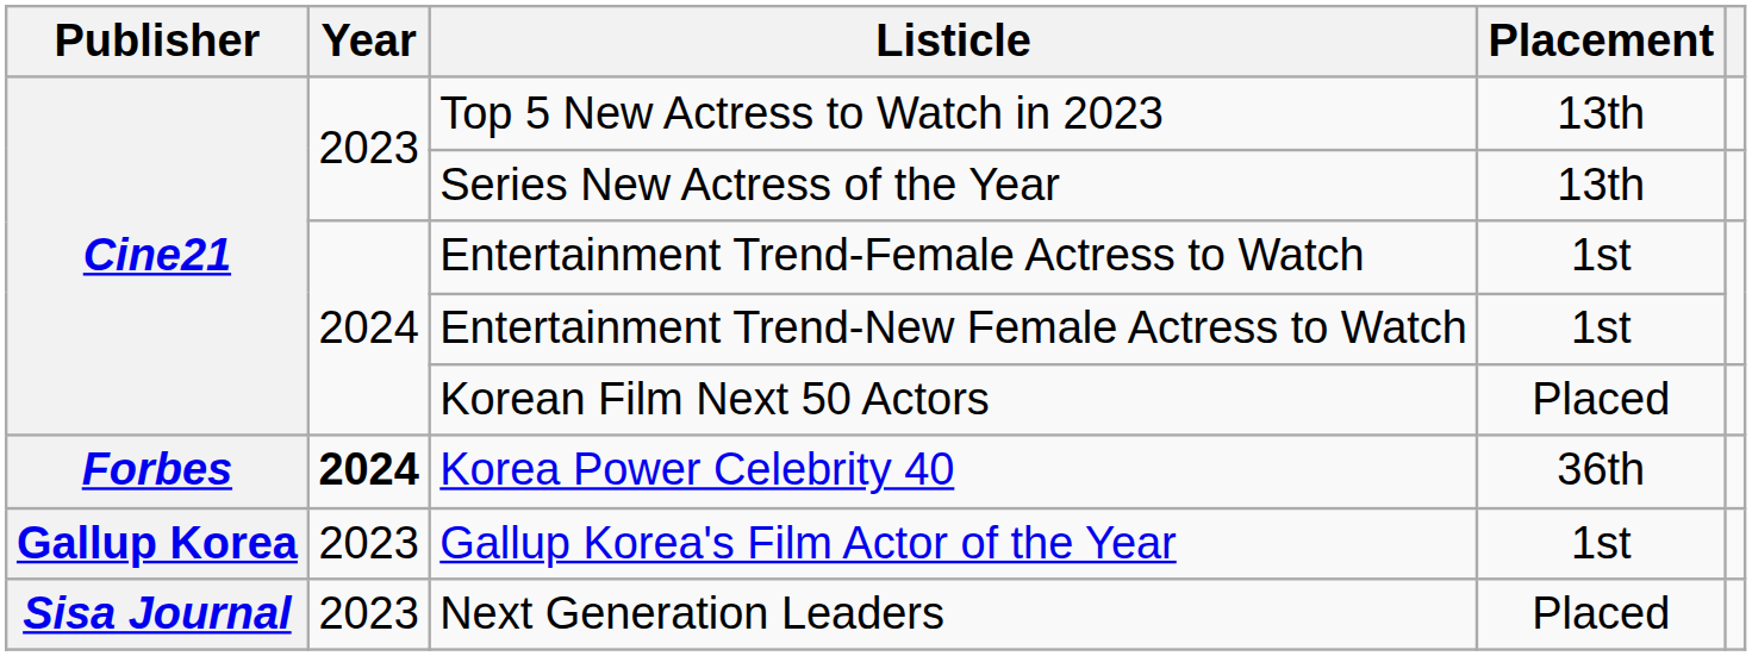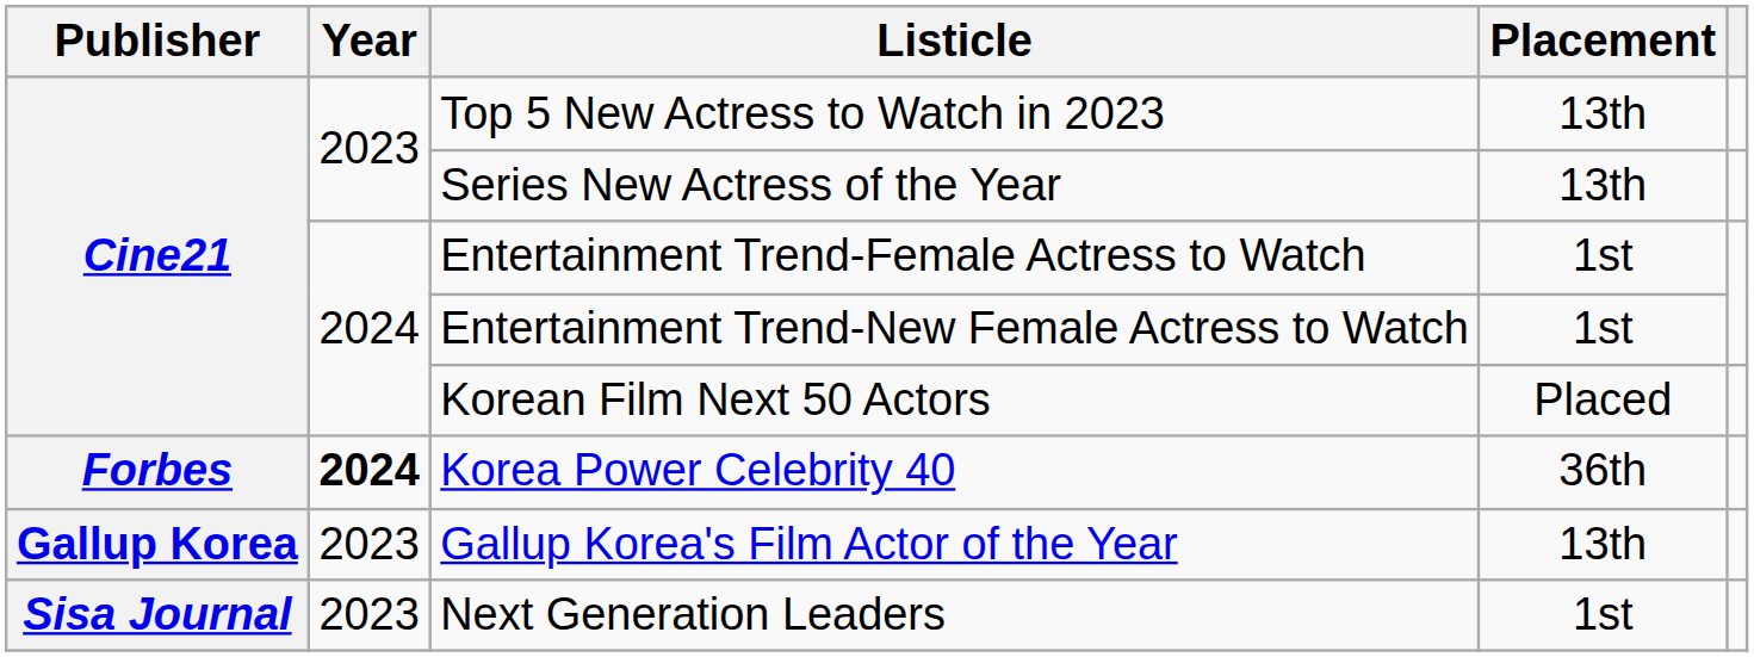 <table class="wikitable plainrowheaders sortable" style="text-align:center">
 <tr>
 <th scope="col">Publisher</th>
 <th scope="col">Year</th>
 <th scope="col">Listicle</th>
 <th scope="col">Placement</th>
 <th scope="col" class="unsortable"></th>
 </tr>
 <tr>
 <th scope="row" rowspan="5"><em><a href='#'>Cine21</a></em></th>
 <td rowspan="2">2023</td>
 <td style="text-align:left">Top 5 New Actress to Watch in 2023</td>
 <td style="text-align:center">13th</td>
 <td></td>
 </tr>
 <tr>
 <td style="text-align:left">Series New Actress of the Year</td>
 <td style="text-align:center">13th</td>
 <td></td>
 </tr>
 <tr>
 <td rowspan="3">2024</td>
 <td style="text-align:left">Entertainment Trend-Female Actress to Watch</td>
 <td style="text-align:center">1st</td>
 <td rowspan="2"></td>
 </tr>
 <tr>
 <td style="text-align:left">Entertainment Trend-New Female Actress to Watch</td>
 <td style="text-align:center">1st</td>
 </tr>
 <tr>
 <td style="text-align:left">Korean Film Next 50 Actors</td>
 <td style="text-align:center">Placed</td>
 <td></td>
 </tr>
 <tr>
 <th scope="row"><em><a href='#'>Forbes</a></em></th>
 <td><strong>2024</strong></td>
 <td style="text-align:left"><a href='#'>Korea Power Celebrity 40</a></td>
 <td style="text-align:center">36th</td>
 <td></td>
 </tr>
 <tr>
 <th scope="row"><a href='#'>Gallup Korea</a></th>
 <td>2023</td>
 <td style="text-align:left"><a href='#'>Gallup Korea's Film Actor of the Year</a></td>
-<td style="text-align:center">1st</td>
+<td style="text-align:center">13th</td>
 <td></td>
 </tr>
 <tr>
 <th scope="row"><em><a href='#'>Sisa Journal</a></em></th>
 <td>2023</td>
 <td style="text-align:left">Next Generation Leaders</td>
-<td style="text-align:center">Placed</td>
+<td style="text-align:center">1st</td>
 <td></td>
 </tr>
 </table>
